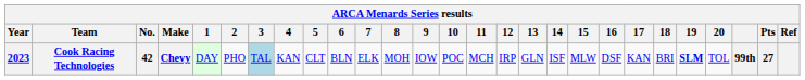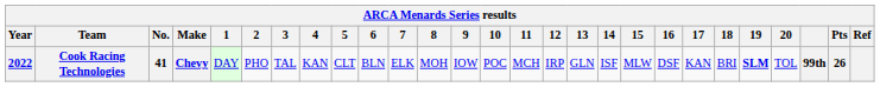 <table class="wikitable" style="text-align:center; font-size:75%">
 <tr>
 <th colspan=27><a href='#'>ARCA Menards Series</a> results</th>
 </tr>
 <tr>
 <th>Year</th>
 <th>Team</th>
 <th>No.</th>
 <th>Make</th>
 <th>1</th>
 <th>2</th>
 <th>3</th>
 <th>4</th>
 <th>5</th>
 <th>6</th>
 <th>7</th>
 <th>8</th>
 <th>9</th>
 <th>10</th>
 <th>11</th>
 <th>12</th>
 <th>13</th>
 <th>14</th>
 <th>15</th>
 <th>16</th>
 <th>17</th>
 <th>18</th>
 <th>19</th>
 <th>20</th>
 <th></th>
 <th>Pts</th>
 <th>Ref</th>
 </tr>
 <tr>
-<th><a href='#'>2023</a></th>
+<th><a href='#'>2022</a></th>
 <th><a href='#'>Cook Racing Technologies</a></th>
-<th>42</th>
+<th>41</th>
 <th><a href='#'>Chevy</a></th>
 <td style="background:#DFFFDF;"><a href='#'>DAY</a><br></td>
 <td><a href='#'>PHO</a></td>
-<td style="background: lightblue;"><a href='#'>TAL</a></td>
+<td><a href='#'>TAL</a></td>
 <td><a href='#'>KAN</a></td>
 <td><a href='#'>CLT</a></td>
 <td><a href='#'>BLN</a></td>
 <td><a href='#'>ELK</a></td>
 <td><a href='#'>MOH</a></td>
 <td><a href='#'>IOW</a></td>
 <td><a href='#'>POC</a></td>
 <td><a href='#'>MCH</a></td>
 <td><a href='#'>IRP</a></td>
 <td><a href='#'>GLN</a></td>
 <td><a href='#'>ISF</a></td>
 <td><a href='#'>MLW</a></td>
 <td><a href='#'>DSF</a></td>
 <td><a href='#'>KAN</a></td>
 <td><a href='#'>BRI</a></td>
 <td><strong><a href='#'>SLM</a></strong></td>
 <td><a href='#'>TOL</a></td>
 <th>99th</th>
-<th>27</th>
+<th>26</th>
 <th></th>
 </tr>
 </table>
